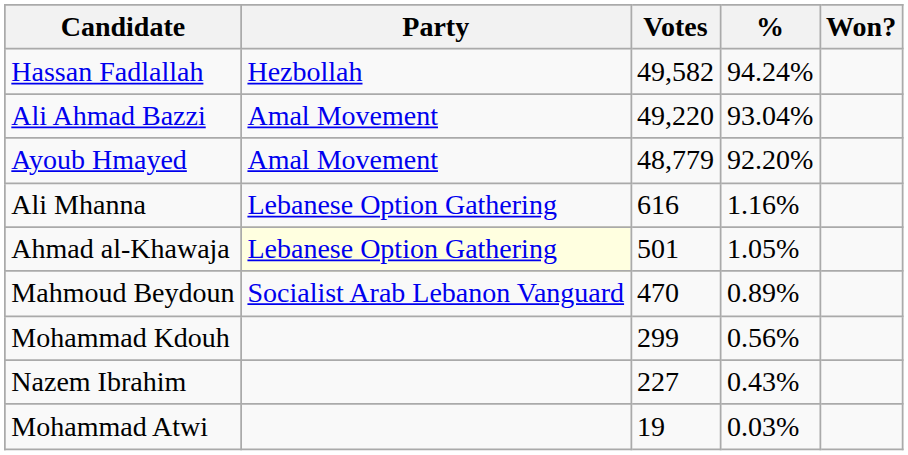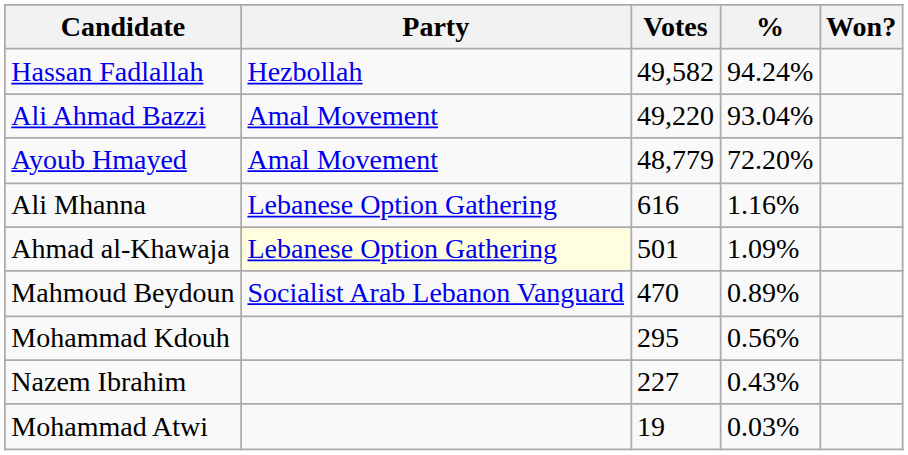 <table class="wikitable">
 <tr>
 <th>Candidate</th>
 <th>Party</th>
 <th>Votes</th>
 <th>%</th>
 <th>Won?</th>
 </tr>
 <tr>
 <td><a href='#'>Hassan Fadlallah</a></td>
 <td><a href='#'>Hezbollah</a></td>
 <td>49,582</td>
 <td>94.24%</td>
 <td></td>
 </tr>
 <tr>
 <td><a href='#'>Ali Ahmad Bazzi</a></td>
 <td><a href='#'>Amal Movement</a></td>
 <td>49,220</td>
 <td>93.04%</td>
 <td></td>
 </tr>
 <tr>
 <td><a href='#'>Ayoub Hmayed</a></td>
 <td><a href='#'>Amal Movement</a></td>
 <td>48,779</td>
-<td>92.20%</td>
+<td>72.20%</td>
 <td></td>
 </tr>
 <tr>
 <td>Ali Mhanna</td>
 <td><a href='#'>Lebanese Option Gathering</a></td>
 <td>616</td>
 <td>1.16%</td>
 <td></td>
 </tr>
 <tr>
 <td>Ahmad al-Khawaja</td>
 <td style="background: lightyellow;"><a href='#'>Lebanese Option Gathering</a></td>
 <td>501</td>
-<td>1.05%</td>
+<td>1.09%</td>
 <td></td>
 </tr>
 <tr>
 <td>Mahmoud Beydoun</td>
 <td><a href='#'>Socialist Arab Lebanon Vanguard</a></td>
 <td>470</td>
 <td>0.89%</td>
 <td></td>
 </tr>
 <tr>
 <td>Mohammad Kdouh</td>
 <td></td>
-<td>299</td>
+<td>295</td>
 <td>0.56%</td>
 <td></td>
 </tr>
 <tr>
 <td>Nazem Ibrahim</td>
 <td></td>
 <td>227</td>
 <td>0.43%</td>
 <td></td>
 </tr>
 <tr>
 <td>Mohammad Atwi</td>
 <td></td>
 <td>19</td>
 <td>0.03%</td>
 <td></td>
 </tr>
 </table>
